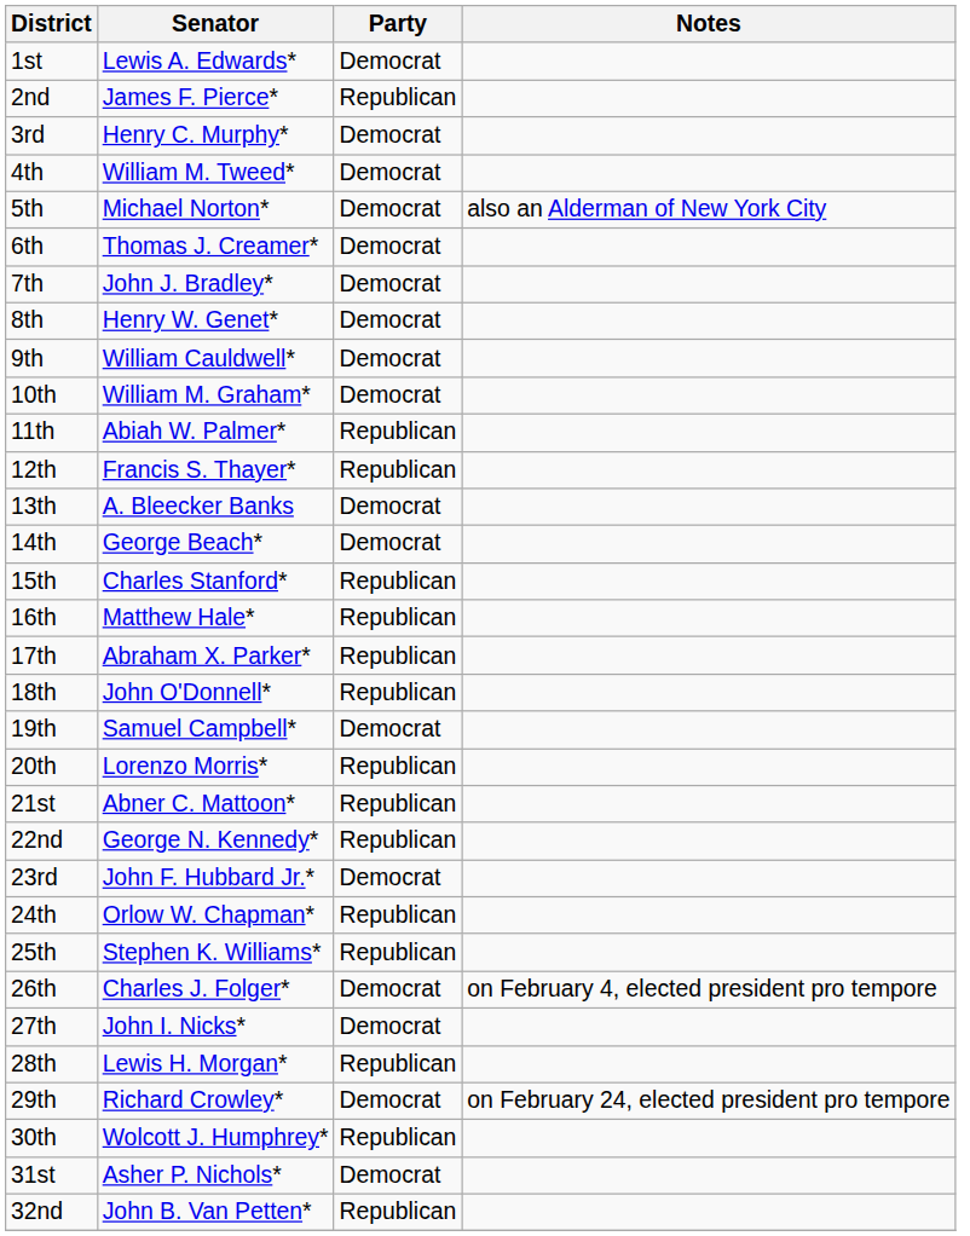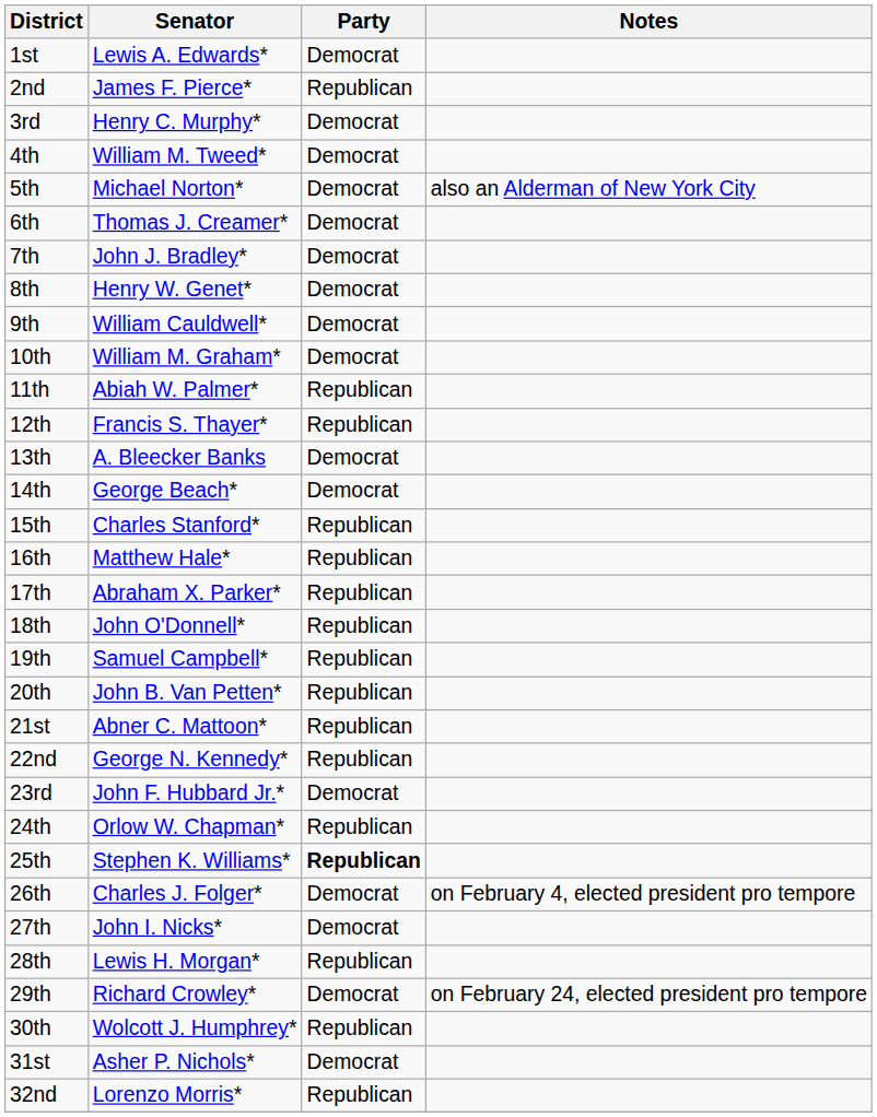 <table class=wikitable>
 <tr>
 <th>District</th>
 <th>Senator</th>
 <th>Party</th>
 <th>Notes</th>
 </tr>
 <tr>
 <td>1st</td>
 <td><a href='#'>Lewis A. Edwards</a>*</td>
 <td>Democrat</td>
 <td></td>
 </tr>
 <tr>
 <td>2nd</td>
 <td><a href='#'>James F. Pierce</a>*</td>
 <td>Republican</td>
 <td></td>
 </tr>
 <tr>
 <td>3rd</td>
 <td><a href='#'>Henry C. Murphy</a>*</td>
 <td>Democrat</td>
 <td></td>
 </tr>
 <tr>
 <td>4th</td>
 <td><a href='#'>William M. Tweed</a>*</td>
 <td>Democrat</td>
 <td></td>
 </tr>
 <tr>
 <td>5th</td>
 <td><a href='#'>Michael Norton</a>*</td>
 <td>Democrat</td>
 <td>also an <a href='#'>Alderman of New York City</a></td>
 </tr>
 <tr>
 <td>6th</td>
 <td><a href='#'>Thomas J. Creamer</a>*</td>
 <td>Democrat</td>
 <td></td>
 </tr>
 <tr>
 <td>7th</td>
 <td><a href='#'>John J. Bradley</a>*</td>
 <td>Democrat</td>
 <td></td>
 </tr>
 <tr>
 <td>8th</td>
 <td><a href='#'>Henry W. Genet</a>*</td>
 <td>Democrat</td>
 <td></td>
 </tr>
 <tr>
 <td>9th</td>
 <td><a href='#'>William Cauldwell</a>*</td>
 <td>Democrat</td>
 <td></td>
 </tr>
 <tr>
 <td>10th</td>
 <td><a href='#'>William M. Graham</a>*</td>
 <td>Democrat</td>
 <td></td>
 </tr>
 <tr>
 <td>11th</td>
 <td><a href='#'>Abiah W. Palmer</a>*</td>
 <td>Republican</td>
 <td></td>
 </tr>
 <tr>
 <td>12th</td>
 <td><a href='#'>Francis S. Thayer</a>*</td>
 <td>Republican</td>
 <td></td>
 </tr>
 <tr>
 <td>13th</td>
 <td><a href='#'>A. Bleecker Banks</a></td>
 <td>Democrat</td>
 <td></td>
 </tr>
 <tr>
 <td>14th</td>
 <td><a href='#'>George Beach</a>*</td>
 <td>Democrat</td>
 <td></td>
 </tr>
 <tr>
 <td>15th</td>
 <td><a href='#'>Charles Stanford</a>*</td>
 <td>Republican</td>
 <td></td>
 </tr>
 <tr>
 <td>16th</td>
 <td><a href='#'>Matthew Hale</a>*</td>
 <td>Republican</td>
 <td></td>
 </tr>
 <tr>
 <td>17th</td>
 <td><a href='#'>Abraham X. Parker</a>*</td>
 <td>Republican</td>
 <td></td>
 </tr>
 <tr>
 <td>18th</td>
 <td><a href='#'>John O'Donnell</a>*</td>
 <td>Republican</td>
 <td></td>
 </tr>
 <tr>
 <td>19th</td>
 <td><a href='#'>Samuel Campbell</a>*</td>
-<td>Democrat</td>
+<td>Republican</td>
 <td></td>
 </tr>
 <tr>
 <td>20th</td>
-<td><a href='#'>Lorenzo Morris</a>*</td>
+<td><a href='#'>John B. Van Petten</a>*</td>
 <td>Republican</td>
 <td></td>
 </tr>
 <tr>
 <td>21st</td>
 <td><a href='#'>Abner C. Mattoon</a>*</td>
 <td>Republican</td>
 <td></td>
 </tr>
 <tr>
 <td>22nd</td>
 <td><a href='#'>George N. Kennedy</a>*</td>
 <td>Republican</td>
 <td></td>
 </tr>
 <tr>
 <td>23rd</td>
 <td><a href='#'>John F. Hubbard Jr.</a>*</td>
 <td>Democrat</td>
 <td></td>
 </tr>
 <tr>
 <td>24th</td>
 <td><a href='#'>Orlow W. Chapman</a>*</td>
 <td>Republican</td>
 <td></td>
 </tr>
 <tr>
 <td>25th</td>
 <td><a href='#'>Stephen K. Williams</a>*</td>
-<td>Republican</td>
+<td><strong>Republican</strong></td>
 <td></td>
 </tr>
 <tr>
 <td>26th</td>
 <td><a href='#'>Charles J. Folger</a>*</td>
 <td>Democrat</td>
 <td>on February 4, elected president pro tempore</td>
 </tr>
 <tr>
 <td>27th</td>
 <td><a href='#'>John I. Nicks</a>*</td>
 <td>Democrat</td>
 <td></td>
 </tr>
 <tr>
 <td>28th</td>
 <td><a href='#'>Lewis H. Morgan</a>*</td>
 <td>Republican</td>
 <td></td>
 </tr>
 <tr>
 <td>29th</td>
 <td><a href='#'>Richard Crowley</a>*</td>
 <td>Democrat</td>
 <td>on February 24, elected president pro tempore</td>
 </tr>
 <tr>
 <td>30th</td>
 <td><a href='#'>Wolcott J. Humphrey</a>*</td>
 <td>Republican</td>
 <td></td>
 </tr>
 <tr>
 <td>31st</td>
 <td><a href='#'>Asher P. Nichols</a>*</td>
 <td>Democrat</td>
 <td></td>
 </tr>
 <tr>
 <td>32nd</td>
-<td><a href='#'>John B. Van Petten</a>*</td>
+<td><a href='#'>Lorenzo Morris</a>*</td>
 <td>Republican</td>
 <td></td>
 </tr>
 <tr>
 </tr>
 </table>
